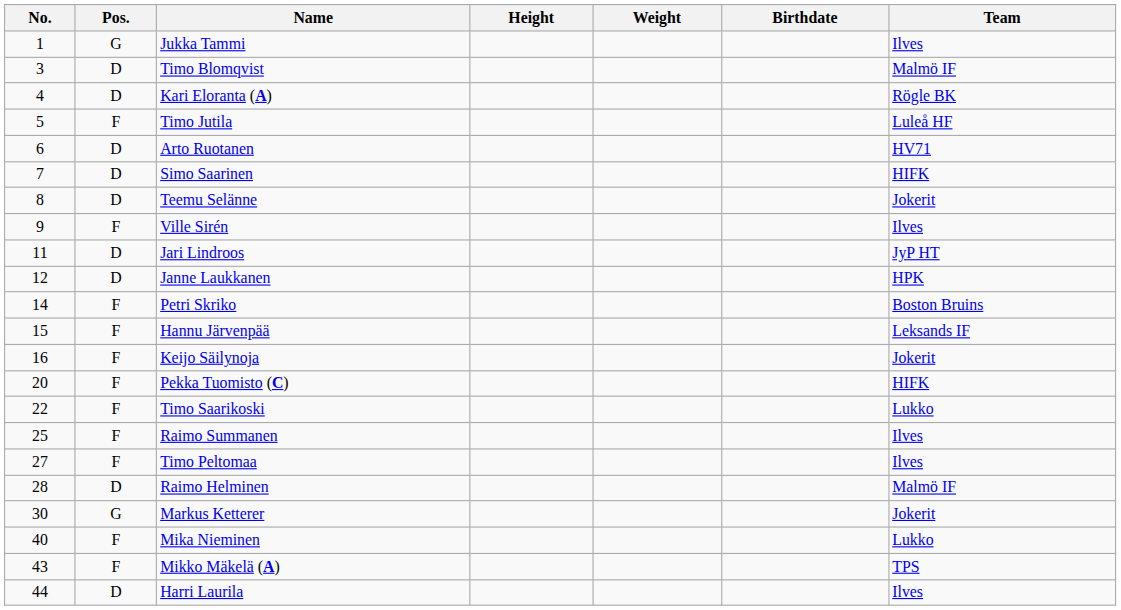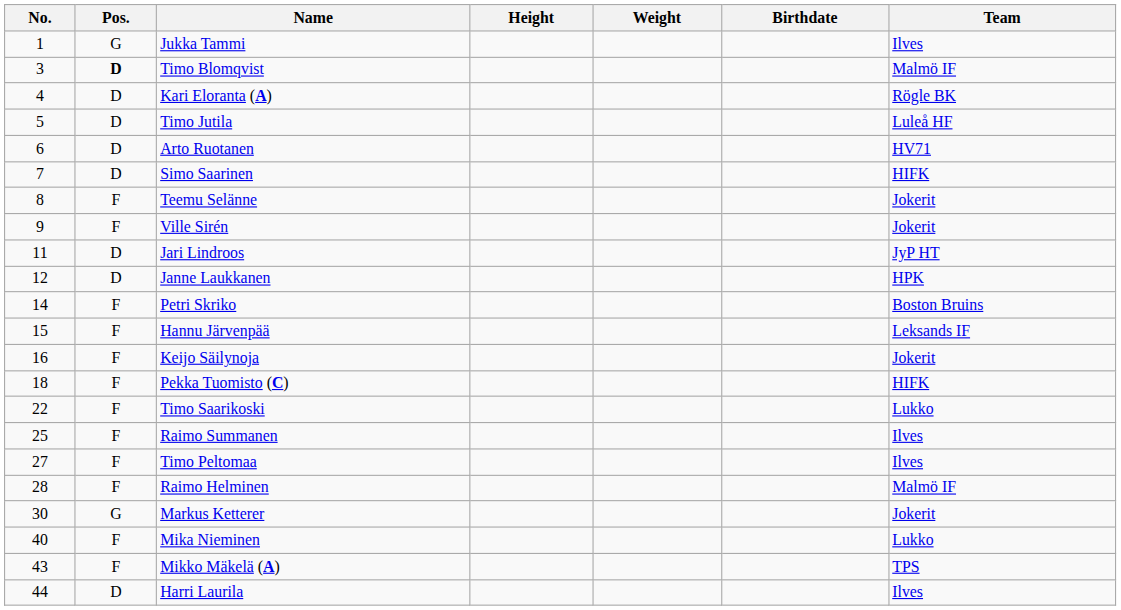 <table class="wikitable sortable" width="80%" style="font-size: 90%; text-align: center;">
 <tr>
 <th>No.</th>
 <th>Pos.</th>
 <th>Name</th>
 <th>Height</th>
 <th>Weight</th>
 <th>Birthdate</th>
 <th>Team</th>
 </tr>
 <tr>
 <td>1</td>
 <td>G</td>
 <td style="text-align:left;"><a href='#'>Jukka Tammi</a></td>
 <td></td>
 <td></td>
 <td style="text-align:right;"></td>
 <td style="text-align:left;"> <a href='#'>Ilves</a></td>
 </tr>
 <tr>
 <td>3</td>
-<td>D</td>
+<td><strong>D</strong></td>
 <td style="text-align:left;"><a href='#'>Timo Blomqvist</a></td>
 <td></td>
 <td></td>
 <td style="text-align:right;"></td>
 <td style="text-align:left;"> <a href='#'>Malmö IF</a></td>
 </tr>
 <tr>
 <td>4</td>
 <td>D</td>
 <td style="text-align:left;"><a href='#'>Kari Eloranta</a> (<strong><a href='#'>A</a></strong>)</td>
 <td></td>
 <td></td>
 <td style="text-align:right;"></td>
 <td style="text-align:left;"> <a href='#'>Rögle BK</a></td>
 </tr>
 <tr>
 <td>5</td>
-<td>F</td>
+<td>D</td>
 <td style="text-align:left;"><a href='#'>Timo Jutila</a></td>
 <td></td>
 <td></td>
 <td style="text-align:right;"></td>
 <td style="text-align:left;"> <a href='#'>Luleå HF</a></td>
 </tr>
 <tr>
 <td>6</td>
 <td>D</td>
 <td style="text-align:left;"><a href='#'>Arto Ruotanen</a></td>
 <td></td>
 <td></td>
 <td style="text-align:right;"></td>
 <td style="text-align:left;"> <a href='#'>HV71</a></td>
 </tr>
 <tr>
 <td>7</td>
 <td>D</td>
 <td style="text-align:left;"><a href='#'>Simo Saarinen</a></td>
 <td></td>
 <td></td>
 <td style="text-align:right;"></td>
 <td style="text-align:left;"> <a href='#'>HIFK</a></td>
 </tr>
 <tr>
 <td>8</td>
-<td>D</td>
+<td>F</td>
 <td style="text-align:left;"><a href='#'>Teemu Selänne</a></td>
 <td></td>
 <td></td>
 <td style="text-align:right;"></td>
 <td style="text-align:left;"> <a href='#'>Jokerit</a></td>
 </tr>
 <tr>
 <td>9</td>
 <td>F</td>
 <td style="text-align:left;"><a href='#'>Ville Sirén</a></td>
 <td></td>
 <td></td>
 <td style="text-align:right;"></td>
-<td style="text-align:left;"> <a href='#'>Ilves</a></td>
+<td style="text-align:left;"> <a href='#'>Jokerit</a></td>
 </tr>
 <tr>
 <td>11</td>
 <td>D</td>
 <td style="text-align:left;"><a href='#'>Jari Lindroos</a></td>
 <td></td>
 <td></td>
 <td style="text-align:right;"></td>
 <td style="text-align:left;"> <a href='#'>JyP HT</a></td>
 </tr>
 <tr>
 <td>12</td>
 <td>D</td>
 <td style="text-align:left;"><a href='#'>Janne Laukkanen</a></td>
 <td></td>
 <td></td>
 <td style="text-align:right;"></td>
 <td style="text-align:left;"> <a href='#'>HPK</a></td>
 </tr>
 <tr>
 <td>14</td>
 <td>F</td>
 <td style="text-align:left;"><a href='#'>Petri Skriko</a></td>
 <td></td>
 <td></td>
 <td style="text-align:right;"></td>
 <td style="text-align:left;"> <a href='#'>Boston Bruins</a></td>
 </tr>
 <tr>
 <td>15</td>
 <td>F</td>
 <td style="text-align:left;"><a href='#'>Hannu Järvenpää</a></td>
 <td></td>
 <td></td>
 <td style="text-align:right;"></td>
 <td style="text-align:left;"> <a href='#'>Leksands IF</a></td>
 </tr>
 <tr>
 <td>16</td>
 <td>F</td>
 <td style="text-align:left;"><a href='#'>Keijo Säilynoja</a></td>
 <td></td>
 <td></td>
 <td style="text-align:right;"></td>
 <td style="text-align:left;"> <a href='#'>Jokerit</a></td>
 </tr>
 <tr>
-<td>20</td>
+<td>18</td>
 <td>F</td>
 <td style="text-align:left;"><a href='#'>Pekka Tuomisto</a> (<strong><a href='#'>C</a></strong>)</td>
 <td></td>
 <td></td>
 <td style="text-align:right;"></td>
 <td style="text-align:left;"> <a href='#'>HIFK</a></td>
 </tr>
 <tr>
 <td>22</td>
 <td>F</td>
 <td style="text-align:left;"><a href='#'>Timo Saarikoski</a></td>
 <td></td>
 <td></td>
 <td style="text-align:right;"></td>
 <td style="text-align:left;"> <a href='#'>Lukko</a></td>
 </tr>
 <tr>
 <td>25</td>
 <td>F</td>
 <td style="text-align:left;"><a href='#'>Raimo Summanen</a></td>
 <td></td>
 <td></td>
 <td style="text-align:right;"></td>
 <td style="text-align:left;"> <a href='#'>Ilves</a></td>
 </tr>
 <tr>
 <td>27</td>
 <td>F</td>
 <td style="text-align:left;"><a href='#'>Timo Peltomaa</a></td>
 <td></td>
 <td></td>
 <td style="text-align:right;"></td>
 <td style="text-align:left;"> <a href='#'>Ilves</a></td>
 </tr>
 <tr>
 <td>28</td>
-<td>D</td>
+<td>F</td>
 <td style="text-align:left;"><a href='#'>Raimo Helminen</a></td>
 <td></td>
 <td></td>
 <td style="text-align:right;"></td>
 <td style="text-align:left;"> <a href='#'>Malmö IF</a></td>
 </tr>
 <tr>
 <td>30</td>
 <td>G</td>
 <td style="text-align:left;"><a href='#'>Markus Ketterer</a></td>
 <td></td>
 <td></td>
 <td style="text-align:right;"></td>
 <td style="text-align:left;"> <a href='#'>Jokerit</a></td>
 </tr>
 <tr>
 <td>40</td>
 <td>F</td>
 <td style="text-align:left;"><a href='#'>Mika Nieminen</a></td>
 <td></td>
 <td></td>
 <td style="text-align:right;"></td>
 <td style="text-align:left;"> <a href='#'>Lukko</a></td>
 </tr>
 <tr>
 <td>43</td>
 <td>F</td>
 <td style="text-align:left;"><a href='#'>Mikko Mäkelä</a> (<strong><a href='#'>A</a></strong>)</td>
 <td></td>
 <td></td>
 <td style="text-align:right;"></td>
 <td style="text-align:left;"> <a href='#'>TPS</a></td>
 </tr>
 <tr>
 <td>44</td>
 <td>D</td>
 <td style="text-align:left;"><a href='#'>Harri Laurila</a></td>
 <td></td>
 <td></td>
 <td style="text-align:right;"></td>
 <td style="text-align:left;"> <a href='#'>Ilves</a></td>
 </tr>
 </table>
